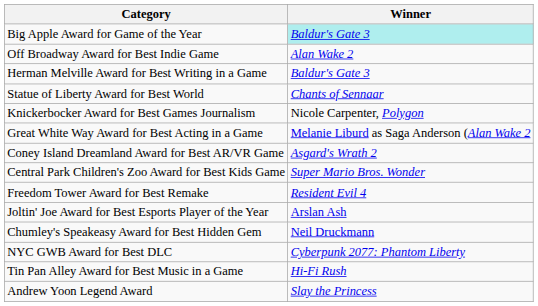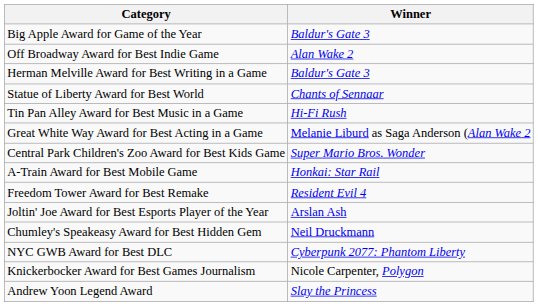 <table class="wikitable sortable plainrowheaders" border="none" style="margin:0">
 <tr valign="bottom">
 <th scope="col">Category</th>
 <th scope="col">Winner</th>
 </tr>
 <tr>
 <td>Big Apple Award for Game of the Year</td>
-<td style="background: paleturquoise;"><em><a href='#'>Baldur's Gate 3</a></em></td>
+<td><em><a href='#'>Baldur's Gate 3</a></em></td>
 </tr>
 <tr>
 <td>Off Broadway Award for Best Indie Game</td>
 <td><em><a href='#'>Alan Wake 2</a></em></td>
 </tr>
 <tr>
 <td>Herman Melville Award for Best Writing in a Game</td>
 <td><em><a href='#'>Baldur's Gate 3</a></em></td>
 </tr>
 <tr>
 <td>Statue of Liberty Award for Best World</td>
 <td><em><a href='#'>Chants of Sennaar</a></em></td>
 </tr>
 <tr>
-<td>Knickerbocker Award for Best Games Journalism</td>
-<td>Nicole Carpenter, <em><a href='#'>Polygon</a></em></td>
+<td>Tin Pan Alley Award for Best Music in a Game</td>
+<td><em><a href='#'>Hi-Fi Rush</a></em></td>
 </tr>
 <tr>
 <td>Great White Way Award for Best Acting in a Game</td>
 <td><a href='#'>Melanie Liburd</a> as Saga Anderson (<em><a href='#'>Alan Wake 2</a></em></td>
 </tr>
 <tr>
-<td>Coney Island Dreamland Award for Best AR/VR Game</td>
-<td><em><a href='#'>Asgard's Wrath 2</a></em></td>
+<td>Central Park Children's Zoo Award for Best Kids Game</td>
+<td><em><a href='#'>Super Mario Bros. Wonder</a></em></td>
 </tr>
 <tr>
-<td>Central Park Children's Zoo Award for Best Kids Game</td>
-<td><em><a href='#'>Super Mario Bros. Wonder</a></em></td>
+<td>A-Train Award for Best Mobile Game</td>
+<td><em><a href='#'>Honkai: Star Rail</a></em></td>
 </tr>
 <tr>
 <td>Freedom Tower Award for Best Remake</td>
 <td><em><a href='#'>Resident Evil 4</a></em></td>
 </tr>
 <tr>
 <td>Joltin' Joe Award for Best Esports Player of the Year</td>
 <td><a href='#'>Arslan Ash</a></td>
 </tr>
 <tr>
 <td>Chumley's Speakeasy Award for Best Hidden Gem</td>
 <td><a href='#'>Neil Druckmann</a></td>
 </tr>
 <tr>
 <td>NYC GWB Award for Best DLC</td>
 <td><em><a href='#'>Cyberpunk 2077: Phantom Liberty</a></em></td>
 </tr>
 <tr>
-<td>Tin Pan Alley Award for Best Music in a Game</td>
-<td><em><a href='#'>Hi-Fi Rush</a></em></td>
+<td>Knickerbocker Award for Best Games Journalism</td>
+<td>Nicole Carpenter, <em><a href='#'>Polygon</a></em></td>
 </tr>
 <tr>
 <td>Andrew Yoon Legend Award</td>
 <td><em><a href='#'>Slay the Princess</a></em></td>
 </tr>
 </table>
